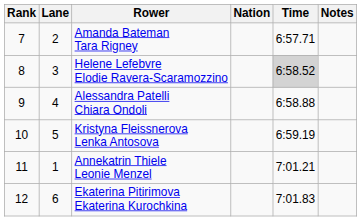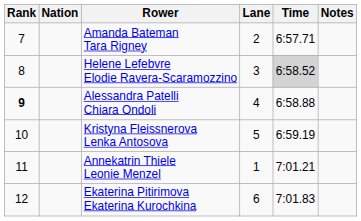 <table class="wikitable sortable" style="text-align:center">
 <tr>
 <th>Rank</th>
+<th>Nation</th>
+<th>Rower</th>
 <th>Lane</th>
-<th>Rower</th>
-<th>Nation</th>
 <th>Time</th>
 <th>Notes</th>
 </tr>
 <tr>
 <td>7</td>
+<td align="left"></td>
+<td align="left"><a href='#'>Amanda Bateman</a><br><a href='#'>Tara Rigney</a></td>
 <td>2</td>
-<td align="left"><a href='#'>Amanda Bateman</a><br><a href='#'>Tara Rigney</a></td>
-<td align="left"></td>
 <td>6:57.71</td>
 <td></td>
 </tr>
 <tr>
 <td>8</td>
+<td align="left"></td>
+<td align="left"><a href='#'>Helene Lefebvre</a><br><a href='#'>Elodie Ravera-Scaramozzino</a></td>
 <td>3</td>
-<td align="left"><a href='#'>Helene Lefebvre</a><br><a href='#'>Elodie Ravera-Scaramozzino</a></td>
-<td align="left"></td>
 <td style="background: lightgrey;">6:58.52</td>
 <td></td>
 </tr>
 <tr>
-<td>9</td>
+<td><strong>9</strong></td>
+<td align="left"></td>
+<td align="left"><a href='#'>Alessandra Patelli</a><br><a href='#'>Chiara Ondoli</a></td>
 <td>4</td>
-<td align="left"><a href='#'>Alessandra Patelli</a><br><a href='#'>Chiara Ondoli</a></td>
-<td align="left"></td>
 <td>6:58.88</td>
 <td></td>
 </tr>
 <tr>
 <td>10</td>
+<td align="left"></td>
+<td align="left"><a href='#'>Kristyna Fleissnerova</a><br><a href='#'>Lenka Antosova</a></td>
 <td>5</td>
-<td align="left"><a href='#'>Kristyna Fleissnerova</a><br><a href='#'>Lenka Antosova</a></td>
-<td align="left"></td>
 <td>6:59.19</td>
 <td></td>
 </tr>
 <tr>
 <td>11</td>
+<td align="left"></td>
+<td align="left"><a href='#'>Annekatrin Thiele</a><br><a href='#'>Leonie Menzel</a></td>
 <td>1</td>
-<td align="left"><a href='#'>Annekatrin Thiele</a><br><a href='#'>Leonie Menzel</a></td>
-<td align="left"></td>
 <td>7:01.21</td>
 <td></td>
 </tr>
 <tr>
 <td>12</td>
+<td align="left"></td>
+<td align="left"><a href='#'>Ekaterina Pitirimova</a><br><a href='#'>Ekaterina Kurochkina</a></td>
 <td>6</td>
-<td align="left"><a href='#'>Ekaterina Pitirimova</a><br><a href='#'>Ekaterina Kurochkina</a></td>
-<td align="left"></td>
 <td>7:01.83</td>
 <td></td>
 </tr>
 </table>
